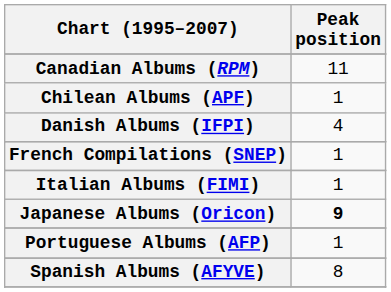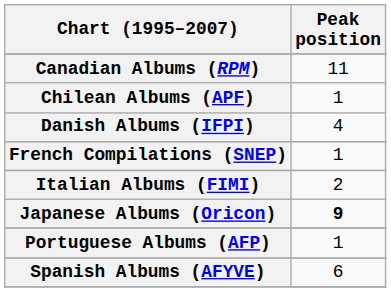 <table class="wikitable sortable plainrowheaders" style="text-align:center">
 <tr>
 <th scope="col">Chart (1995–2007)</th>
 <th scope="col">Peak<br>position</th>
 </tr>
 <tr>
 </tr>
 <tr>
 </tr>
 <tr>
 </tr>
 <tr>
 </tr>
 <tr>
 </tr>
 <tr>
 <th scope="row">Canadian Albums (<a href='#'><em>RPM</em></a>)</th>
 <td>11</td>
 </tr>
 <tr>
 <th scope="row">Chilean Albums (<a href='#'>APF</a>)</th>
 <td>1</td>
 </tr>
 <tr>
 <th scope="row">Danish Albums (<a href='#'>IFPI</a>)</th>
 <td>4</td>
 </tr>
 <tr>
 </tr>
 <tr>
 </tr>
 <tr>
 <th scope="row">French Compilations (<a href='#'>SNEP</a>)</th>
 <td>1</td>
 </tr>
 <tr>
 </tr>
 <tr>
 </tr>
 <tr>
 <th scope="row">Italian Albums (<a href='#'>FIMI</a>)</th>
-<td>1</td>
+<td>2</td>
 </tr>
 <tr>
 <th scope="row">Japanese Albums (<a href='#'>Oricon</a>)</th>
 <td><strong>9</strong></td>
 </tr>
 <tr>
 </tr>
 <tr>
 </tr>
 <tr>
 <th scope="row">Portuguese Albums (<a href='#'>AFP</a>)</th>
 <td>1</td>
 </tr>
 <tr>
 </tr>
 <tr>
 <th scope="row">Spanish Albums (<a href='#'>AFYVE</a>)</th>
-<td>8</td>
+<td>6</td>
 </tr>
 <tr>
 </tr>
 <tr>
 </tr>
 <tr>
 </tr>
 <tr>
 </tr>
 <tr>
 </tr>
 </table>
